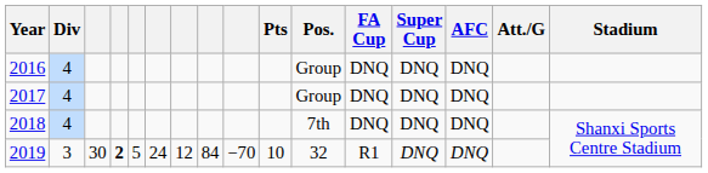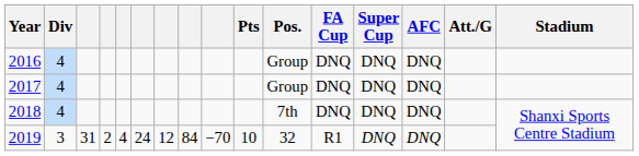 <table class="wikitable sortable" width=100% style=text-align:Center>
 <tr>
 <th>Year</th>
 <th>Div</th>
 <th></th>
 <th></th>
 <th></th>
 <th></th>
 <th></th>
 <th></th>
 <th></th>
 <th>Pts</th>
 <th width=2%>Pos.</th>
 <th width=4%><a href='#'>FA Cup</a></th>
 <th width=2%><a href='#'>Super Cup</a></th>
 <th><a href='#'>AFC</a></th>
 <th>Att./G</th>
 <th>Stadium</th>
 </tr>
 <tr>
 <td><a href='#'>2016</a></td>
 <td bgcolor="#c1ddfd">4</td>
 <td></td>
 <td></td>
 <td></td>
 <td></td>
 <td></td>
 <td></td>
 <td></td>
 <td></td>
 <td>Group</td>
 <td>DNQ</td>
 <td>DNQ</td>
 <td>DNQ</td>
 <td></td>
 <td></td>
 </tr>
 <tr>
 <td><a href='#'>2017</a></td>
 <td bgcolor="#c1ddfd">4</td>
 <td></td>
 <td></td>
 <td></td>
 <td></td>
 <td></td>
 <td></td>
 <td></td>
 <td></td>
 <td>Group</td>
 <td>DNQ</td>
 <td>DNQ</td>
 <td>DNQ</td>
 <td></td>
 <td></td>
 </tr>
 <tr>
 <td><a href='#'>2018</a></td>
 <td bgcolor="#c1ddfd">4</td>
 <td></td>
 <td></td>
 <td></td>
 <td></td>
 <td></td>
 <td></td>
 <td></td>
 <td></td>
 <td>7th</td>
 <td>DNQ</td>
 <td>DNQ</td>
 <td>DNQ</td>
 <td></td>
 <td align=center rowspan=2><a href='#'>Shanxi Sports Centre Stadium</a></td>
 </tr>
 <tr>
 <td><a href='#'>2019</a></td>
 <td>3</td>
-<td>30</td>
-<td><strong>2</strong></td>
-<td>5</td>
+<td>31</td>
+<td>2</td>
+<td>4</td>
 <td>24</td>
 <td>12</td>
 <td>84</td>
 <td>−70</td>
 <td>10</td>
 <td>32</td>
 <td>R1</td>
 <td><em>DNQ</em></td>
 <td><em>DNQ</em></td>
 <td></td>
 </tr>
 </table>
